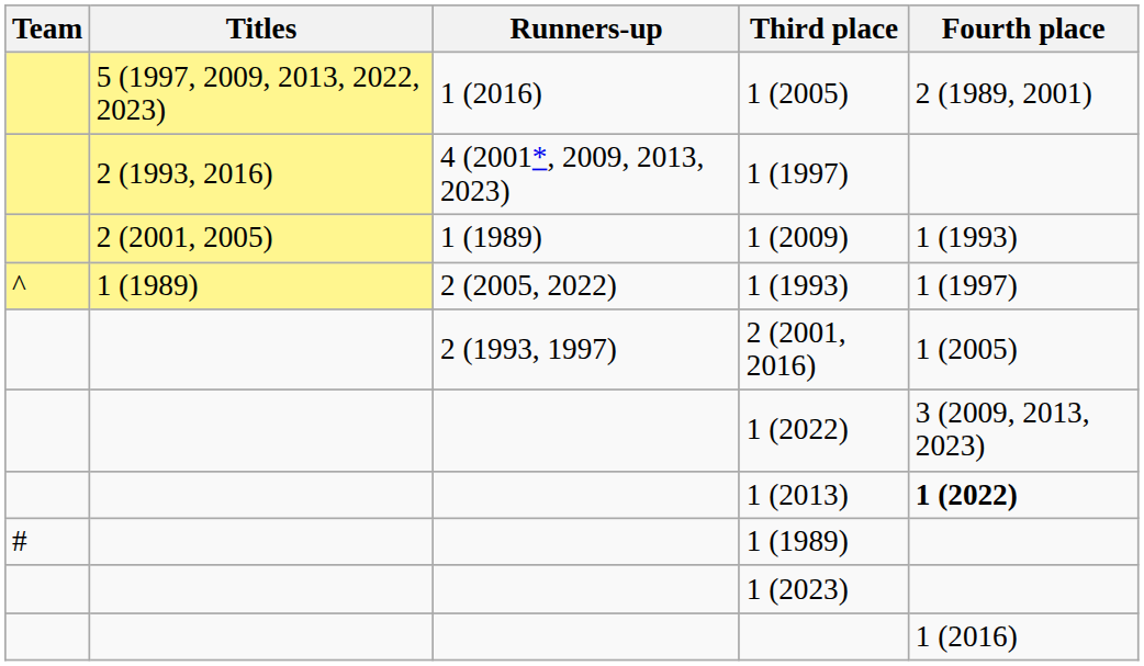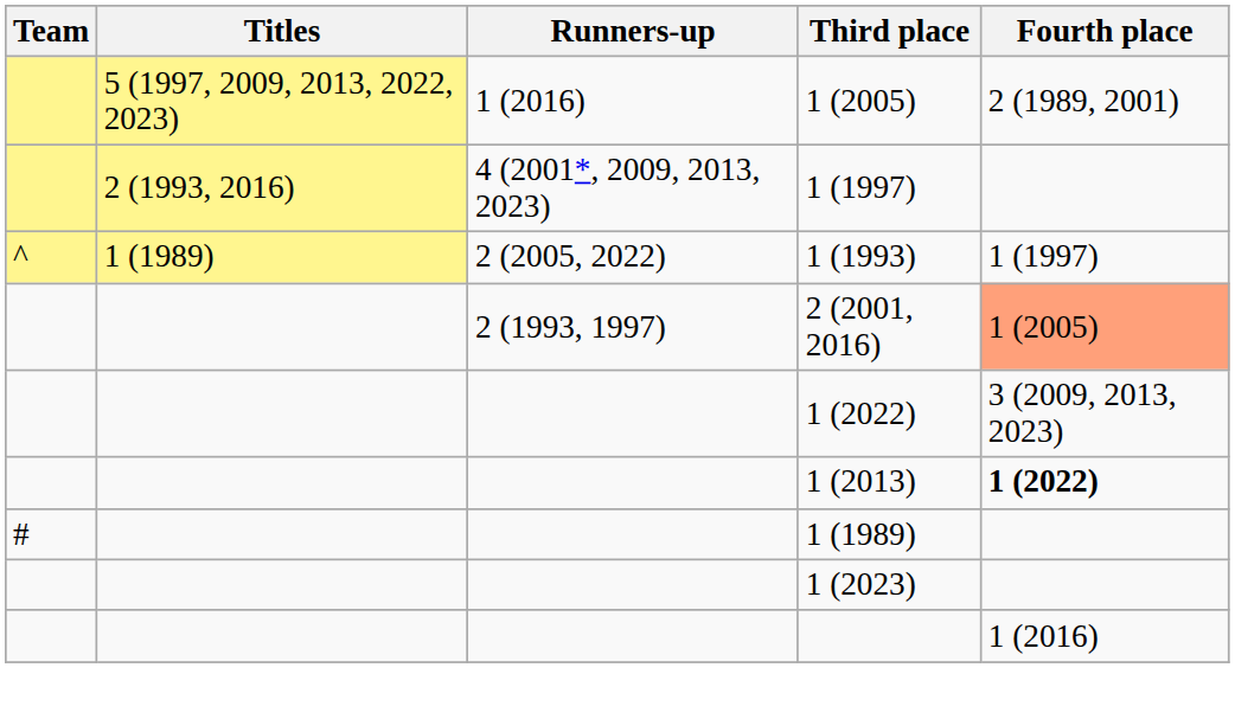 <table class="wikitable sortable">
 <tr>
 <th>Team</th>
 <th>Titles</th>
 <th>Runners-up</th>
 <th>Third place</th>
 <th>Fourth place</th>
 </tr>
 <tr>
 <td style=background:#FFF68F></td>
 <td style=background:#FFF68F>5 (1997, 2009, 2013, 2022, 2023)</td>
 <td>1 (2016)</td>
 <td>1 (2005)</td>
 <td>2 (1989, 2001)</td>
 </tr>
 <tr>
 <td style=background:#FFF68F></td>
 <td style=background:#FFF68F>2 (1993, 2016)</td>
 <td>4 (2001<a href='#'>*</a>, 2009, 2013, 2023)</td>
 <td>1 (1997)</td>
 <td></td>
 </tr>
 <tr>
-<td style=background:#FFF68F></td>
-<td style=background:#FFF68F>2 (2001, 2005)</td>
-<td>1 (1989)</td>
-<td>1 (2009)</td>
-<td>1 (1993)</td>
-</tr>
-<tr>
 <td style=background:#FFF68F>^</td>
 <td style=background:#FFF68F>1 (1989)</td>
 <td>2 (2005, 2022)</td>
 <td>1 (1993)</td>
 <td>1 (1997)</td>
 </tr>
 <tr>
 <td></td>
 <td></td>
 <td>2 (1993, 1997)</td>
 <td>2 (2001, 2016)</td>
-<td>1 (2005)</td>
+<td style="background: lightsalmon;">1 (2005)</td>
 </tr>
 <tr>
 <td></td>
 <td></td>
 <td></td>
 <td>1 (2022)</td>
 <td>3 (2009, 2013, 2023)</td>
 </tr>
 <tr>
 <td></td>
 <td></td>
 <td></td>
 <td>1 (2013)</td>
 <td><strong>1 (2022)</strong></td>
 </tr>
 <tr>
 <td>#</td>
 <td></td>
 <td></td>
 <td>1 (1989)</td>
 <td></td>
 </tr>
 <tr>
 <td></td>
 <td></td>
 <td></td>
 <td>1 (2023)</td>
 <td></td>
 </tr>
 <tr>
 <td></td>
 <td></td>
 <td></td>
 <td></td>
 <td>1 (2016)</td>
 </tr>
 </table>
